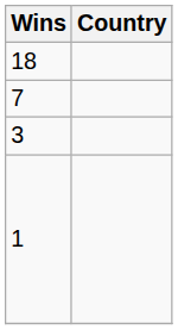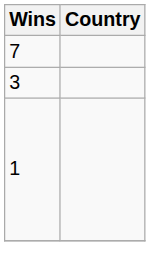 <table class="wikitable">
 <tr>
 <th>Wins</th>
 <th>Country</th>
-</tr>
-<tr>
-<td>18</td>
-<td></td>
 </tr>
 <tr>
 <td>7</td>
 <td></td>
 </tr>
 <tr>
 <td>3</td>
 <td></td>
 </tr>
 <tr>
 <td>1</td>
 <td><br><br><br><br><br><br></td>
 </tr>
 <tr>
 </tr>
 </table>
